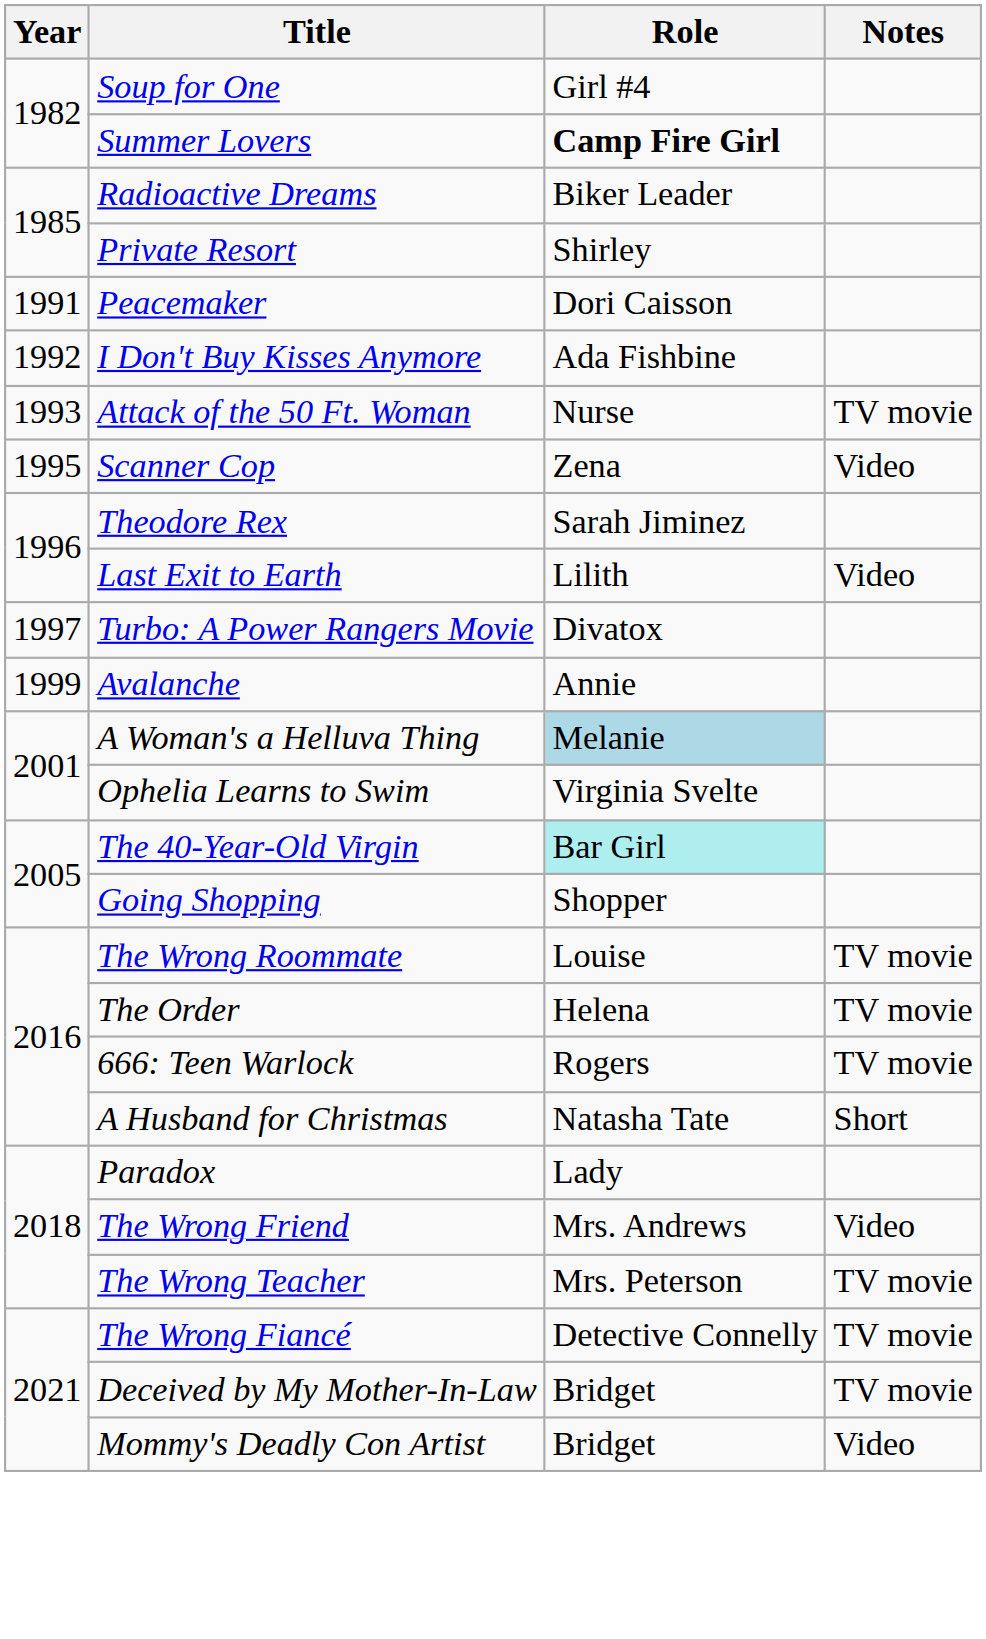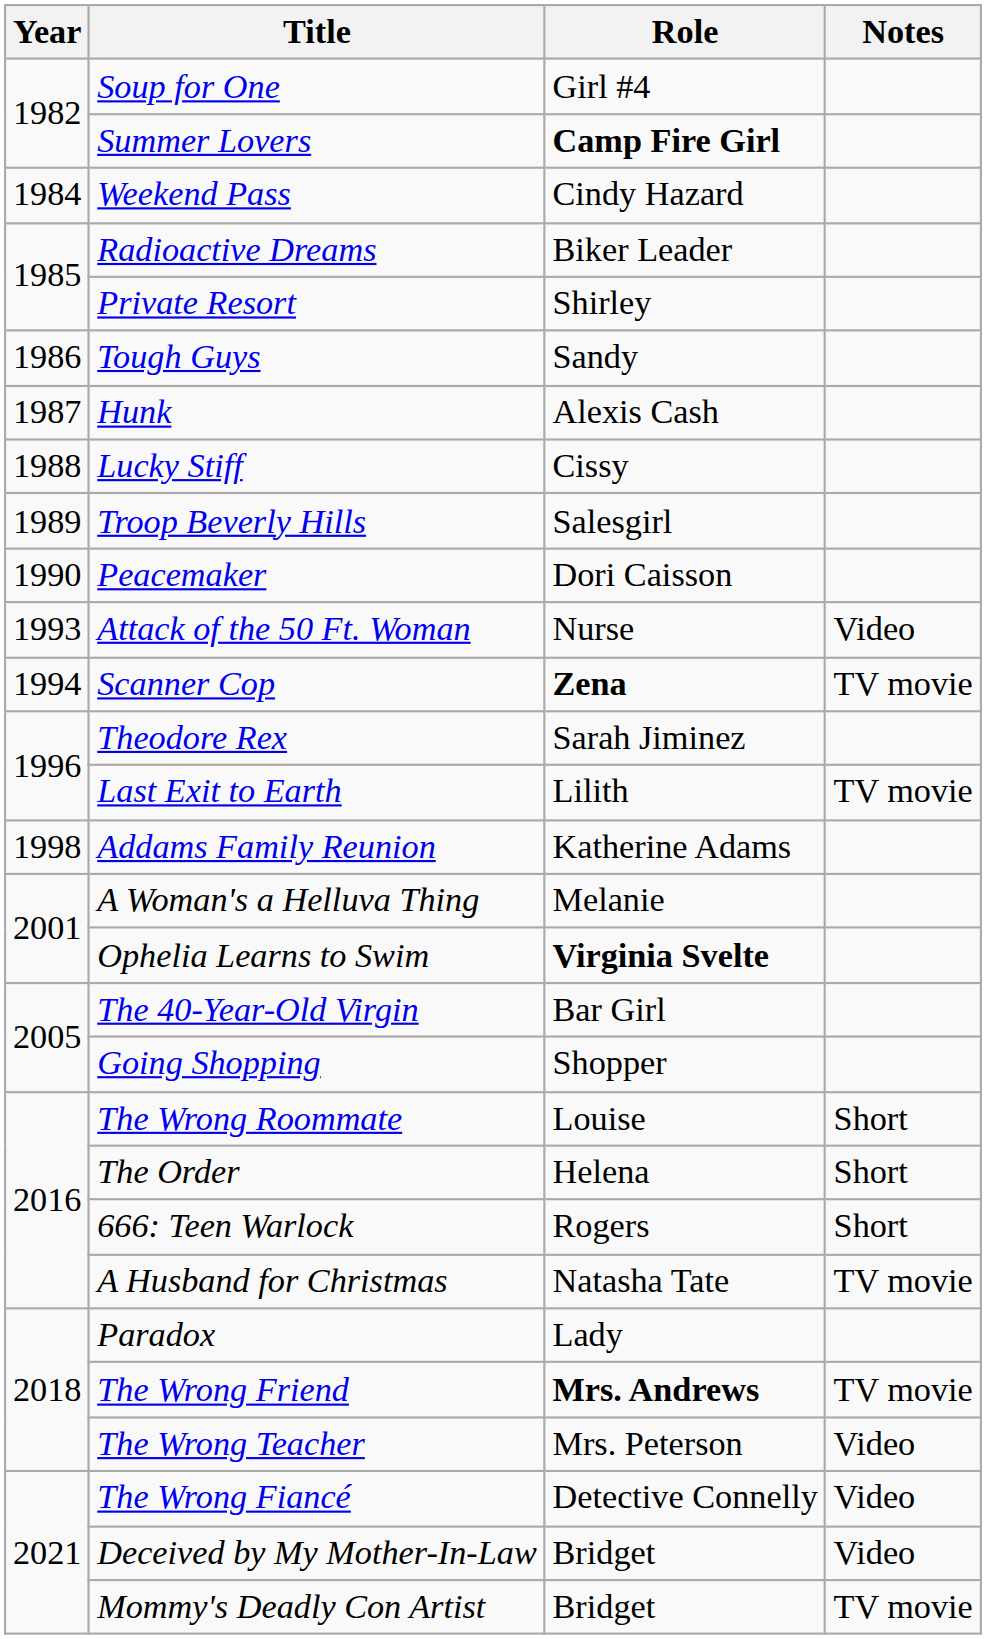 <table class="wikitable sortable">
 <tr>
 <th>Year</th>
 <th>Title</th>
 <th>Role</th>
 <th>Notes</th>
 </tr>
 <tr>
 <td rowspan="2">1982</td>
 <td><em><a href='#'>Soup for One</a></em></td>
 <td>Girl #4</td>
 <td></td>
 </tr>
 <tr>
 <td><em><a href='#'>Summer Lovers</a></em></td>
 <td><strong>Camp Fire Girl</strong></td>
 <td></td>
 </tr>
 <tr>
+<td>1984</td>
+<td><em><a href='#'>Weekend Pass</a></em></td>
+<td>Cindy Hazard</td>
+<td></td>
+</tr>
+<tr>
 <td rowspan="2">1985</td>
 <td><em><a href='#'>Radioactive Dreams</a></em></td>
 <td>Biker Leader</td>
 <td></td>
 </tr>
 <tr>
 <td><em><a href='#'>Private Resort</a></em></td>
 <td>Shirley</td>
 <td></td>
 </tr>
 <tr>
-<td>1991</td>
-<td><em><a href='#'>Peacemaker</a></em></td>
-<td>Dori Caisson</td>
+<td>1986</td>
+<td><em><a href='#'>Tough Guys</a></em></td>
+<td>Sandy</td>
 <td></td>
 </tr>
 <tr>
-<td>1992</td>
-<td><em><a href='#'>I Don't Buy Kisses Anymore</a></em></td>
-<td>Ada Fishbine</td>
+<td>1987</td>
+<td><em><a href='#'>Hunk</a></em></td>
+<td>Alexis Cash</td>
+<td></td>
+</tr>
+<tr>
+<td>1988</td>
+<td><em><a href='#'>Lucky Stiff</a></em></td>
+<td>Cissy</td>
+<td></td>
+</tr>
+<tr>
+<td>1989</td>
+<td><em><a href='#'>Troop Beverly Hills</a></em></td>
+<td>Salesgirl</td>
+<td></td>
+</tr>
+<tr>
+<td>1990</td>
+<td><em><a href='#'>Peacemaker</a></em></td>
+<td>Dori Caisson</td>
 <td></td>
 </tr>
 <tr>
 <td>1993</td>
 <td><em><a href='#'>Attack of the 50 Ft. Woman</a></em></td>
 <td>Nurse</td>
-<td>TV movie</td>
+<td>Video</td>
 </tr>
 <tr>
-<td>1995</td>
+<td>1994</td>
 <td><em><a href='#'>Scanner Cop</a></em></td>
-<td>Zena</td>
-<td>Video</td>
+<td><strong>Zena</strong></td>
+<td>TV movie</td>
 </tr>
 <tr>
 <td rowspan="2">1996</td>
 <td><em><a href='#'>Theodore Rex</a></em></td>
 <td>Sarah Jiminez</td>
 <td></td>
 </tr>
 <tr>
 <td><em><a href='#'>Last Exit to Earth</a></em></td>
 <td>Lilith</td>
-<td>Video</td>
+<td>TV movie</td>
 </tr>
 <tr>
-<td>1997</td>
-<td><em><a href='#'>Turbo: A Power Rangers Movie</a></em></td>
-<td>Divatox</td>
-<td></td>
-</tr>
-<tr>
-<td>1999</td>
-<td><em><a href='#'>Avalanche</a></em></td>
-<td>Annie</td>
+<td>1998</td>
+<td><em><a href='#'>Addams Family Reunion</a></em></td>
+<td>Katherine Adams</td>
 <td></td>
 </tr>
 <tr>
 <td rowspan="2">2001</td>
 <td><em>A Woman's a Helluva Thing</em></td>
-<td style="background: lightblue;">Melanie</td>
+<td>Melanie</td>
 <td></td>
 </tr>
 <tr>
 <td><em>Ophelia Learns to Swim</em></td>
-<td>Virginia Svelte</td>
+<td><strong>Virginia Svelte</strong></td>
 <td></td>
 </tr>
 <tr>
 <td rowspan="2">2005</td>
 <td><em><a href='#'>The 40-Year-Old Virgin</a></em></td>
-<td style="background: paleturquoise;">Bar Girl</td>
+<td>Bar Girl</td>
 <td></td>
 </tr>
 <tr>
 <td><em><a href='#'>Going Shopping</a></em></td>
 <td>Shopper</td>
 <td></td>
 </tr>
 <tr>
 <td rowspan="4">2016</td>
 <td><em><a href='#'>The Wrong Roommate</a></em></td>
 <td>Louise</td>
-<td>TV movie</td>
+<td>Short</td>
 </tr>
 <tr>
 <td><em>The Order</em></td>
 <td>Helena</td>
-<td>TV movie</td>
+<td>Short</td>
 </tr>
 <tr>
 <td><em>666: Teen Warlock</em></td>
 <td>Rogers</td>
-<td>TV movie</td>
+<td>Short</td>
 </tr>
 <tr>
 <td><em>A Husband for Christmas</em></td>
 <td>Natasha Tate</td>
-<td>Short</td>
+<td>TV movie</td>
 </tr>
 <tr>
 <td rowspan="3">2018</td>
 <td><em>Paradox</em></td>
 <td>Lady</td>
 <td></td>
 </tr>
 <tr>
 <td><em><a href='#'>The Wrong Friend</a></em></td>
-<td>Mrs. Andrews</td>
-<td>Video</td>
+<td><strong>Mrs. Andrews</strong></td>
+<td>TV movie</td>
 </tr>
 <tr>
 <td><em><a href='#'>The Wrong Teacher</a></em></td>
 <td>Mrs. Peterson</td>
-<td>TV movie</td>
+<td>Video</td>
 </tr>
 <tr>
 <td rowspan="3">2021</td>
 <td><em><a href='#'>The Wrong Fiancé</a></em></td>
 <td>Detective Connelly</td>
-<td>TV movie</td>
+<td>Video</td>
 </tr>
 <tr>
 <td><em>Deceived by My Mother-In-Law</em></td>
 <td>Bridget</td>
-<td>TV movie</td>
+<td>Video</td>
 </tr>
 <tr>
 <td><em>Mommy's Deadly Con Artist</em></td>
 <td>Bridget</td>
-<td>Video</td>
+<td>TV movie</td>
 </tr>
 </table>
